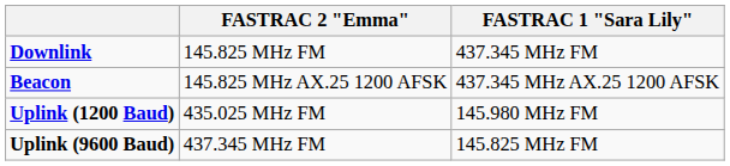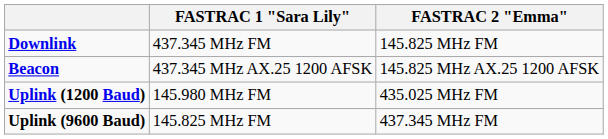 <table class="wikitable">
 <tr>
 <th></th>
+<th>FASTRAC 1 "Sara Lily"</th>
 <th>FASTRAC 2 "Emma"</th>
-<th>FASTRAC 1 "Sara Lily"</th>
 </tr>
 <tr>
 <td><strong><a href='#'>Downlink</a></strong></td>
+<td>437.345 MHz FM</td>
+<td>145.825 MHz FM</td>
+</tr>
+<tr>
+<td><strong><a href='#'>Beacon</a></strong></td>
+<td>437.345 MHz AX.25 1200 AFSK</td>
+<td>145.825 MHz AX.25 1200 AFSK</td>
+</tr>
+<tr>
+<td><strong><a href='#'>Uplink</a> (1200 <a href='#'>Baud</a>)</strong></td>
+<td>145.980 MHz FM</td>
+<td>435.025 MHz FM</td>
+</tr>
+<tr>
+<td><strong>Uplink (9600 Baud)</strong></td>
 <td>145.825 MHz FM</td>
 <td>437.345 MHz FM</td>
 </tr>
-<tr>
-<td><strong><a href='#'>Beacon</a></strong></td>
-<td>145.825 MHz AX.25 1200 AFSK</td>
-<td>437.345 MHz AX.25 1200 AFSK</td>
-</tr>
-<tr>
-<td><strong><a href='#'>Uplink</a> (1200 <a href='#'>Baud</a>)</strong></td>
-<td>435.025 MHz FM</td>
-<td>145.980 MHz FM</td>
-</tr>
-<tr>
-<td><strong>Uplink (9600 Baud)</strong></td>
-<td>437.345 MHz FM</td>
-<td>145.825 MHz FM</td>
-</tr>
 </table>
